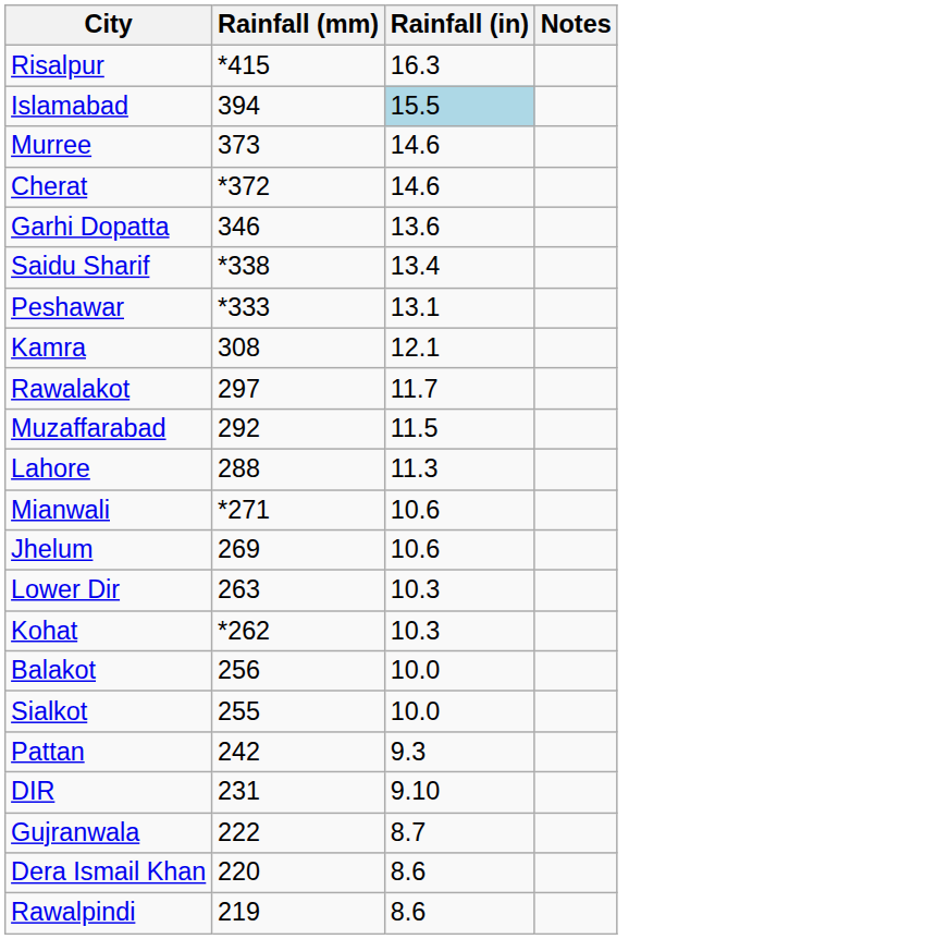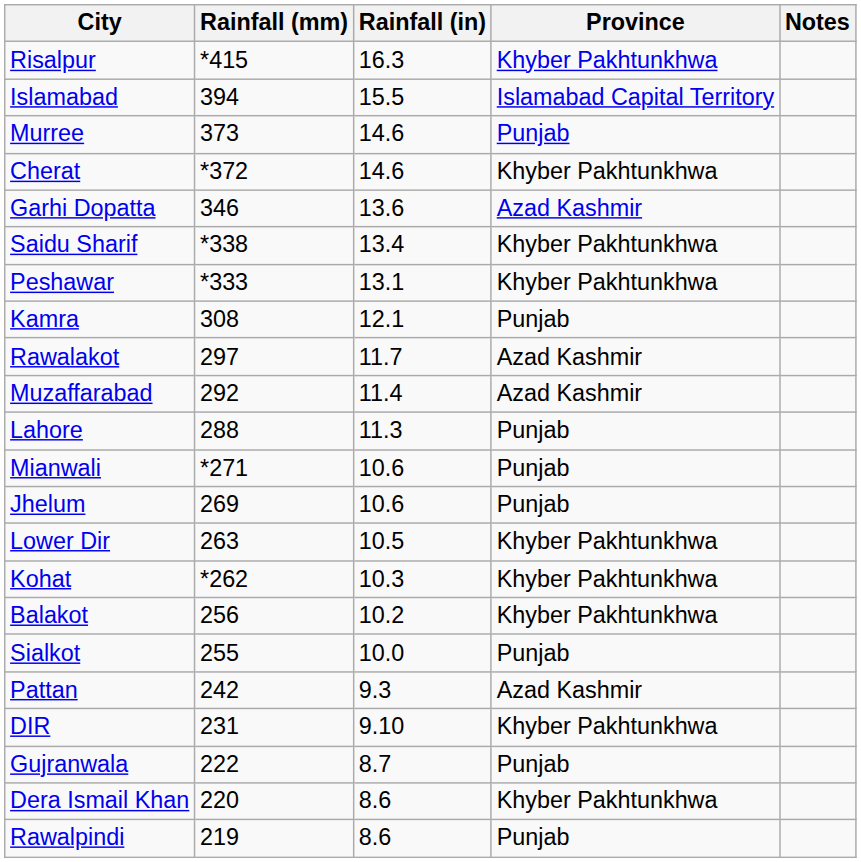 <table class="sortable wikitable">
 <tr>
 <th>City</th>
 <th>Rainfall (mm)</th>
 <th>Rainfall (in)</th>
+<th>Province</th>
 <th>Notes</th>
 </tr>
 <tr>
 <td><a href='#'>Risalpur</a></td>
 <td>*415</td>
 <td>16.3</td>
+<td><a href='#'>Khyber Pakhtunkhwa</a></td>
 <td></td>
 </tr>
 <tr>
 <td><a href='#'>Islamabad</a></td>
 <td>394</td>
-<td style="background: lightblue;">15.5</td>
+<td>15.5</td>
+<td><a href='#'>Islamabad Capital Territory</a></td>
 <td></td>
 </tr>
 <tr>
 <td><a href='#'>Murree</a></td>
 <td>373</td>
 <td>14.6</td>
+<td><a href='#'>Punjab</a></td>
 <td></td>
 </tr>
 <tr>
 <td><a href='#'>Cherat</a></td>
 <td>*372</td>
 <td>14.6</td>
+<td>Khyber Pakhtunkhwa</td>
 <td></td>
 </tr>
 <tr>
 <td><a href='#'>Garhi Dopatta</a></td>
 <td>346</td>
 <td>13.6</td>
+<td><a href='#'>Azad Kashmir</a></td>
 <td></td>
 </tr>
 <tr>
 <td><a href='#'>Saidu Sharif</a></td>
 <td>*338</td>
 <td>13.4</td>
+<td>Khyber Pakhtunkhwa</td>
 <td></td>
 </tr>
 <tr>
 <td><a href='#'>Peshawar</a></td>
 <td>*333</td>
 <td>13.1</td>
+<td>Khyber Pakhtunkhwa</td>
 <td></td>
 </tr>
 <tr>
 <td><a href='#'>Kamra</a></td>
 <td>308</td>
 <td>12.1</td>
+<td>Punjab</td>
 <td></td>
 </tr>
 <tr>
 <td><a href='#'>Rawalakot</a></td>
 <td>297</td>
 <td>11.7</td>
+<td>Azad Kashmir</td>
 <td></td>
 </tr>
 <tr>
 <td><a href='#'>Muzaffarabad</a></td>
 <td>292</td>
-<td>11.5</td>
+<td>11.4</td>
+<td>Azad Kashmir</td>
 <td></td>
 </tr>
 <tr>
 <td><a href='#'>Lahore</a></td>
 <td>288</td>
 <td>11.3</td>
+<td>Punjab</td>
 <td></td>
 </tr>
 <tr>
 <td><a href='#'>Mianwali</a></td>
 <td>*271</td>
 <td>10.6</td>
+<td>Punjab</td>
 <td></td>
 </tr>
 <tr>
 <td><a href='#'>Jhelum</a></td>
 <td>269</td>
 <td>10.6</td>
+<td>Punjab</td>
 <td></td>
 </tr>
 <tr>
 <td><a href='#'>Lower Dir</a></td>
 <td>263</td>
-<td>10.3</td>
+<td>10.5</td>
+<td>Khyber Pakhtunkhwa</td>
 <td></td>
 </tr>
 <tr>
 <td><a href='#'>Kohat</a></td>
 <td>*262</td>
 <td>10.3</td>
+<td>Khyber Pakhtunkhwa</td>
 <td></td>
 </tr>
 <tr>
 <td><a href='#'>Balakot</a></td>
 <td>256</td>
-<td>10.0</td>
+<td>10.2</td>
+<td>Khyber Pakhtunkhwa</td>
 <td></td>
 </tr>
 <tr>
 <td><a href='#'>Sialkot</a></td>
 <td>255</td>
 <td>10.0</td>
+<td>Punjab</td>
 <td></td>
 </tr>
 <tr>
 <td><a href='#'>Pattan</a></td>
 <td>242</td>
 <td>9.3</td>
+<td>Azad Kashmir</td>
 <td></td>
 </tr>
 <tr>
 <td><a href='#'>DIR</a></td>
 <td>231</td>
 <td>9.10</td>
+<td>Khyber Pakhtunkhwa</td>
 <td></td>
 </tr>
 <tr>
 <td><a href='#'>Gujranwala</a></td>
 <td>222</td>
 <td>8.7</td>
+<td>Punjab</td>
 <td></td>
 </tr>
 <tr>
 <td><a href='#'>Dera Ismail Khan</a></td>
 <td>220</td>
 <td>8.6</td>
+<td>Khyber Pakhtunkhwa</td>
 <td></td>
 </tr>
 <tr>
 <td><a href='#'>Rawalpindi</a></td>
 <td>219</td>
 <td>8.6</td>
+<td>Punjab</td>
 <td></td>
 </tr>
 </table>
